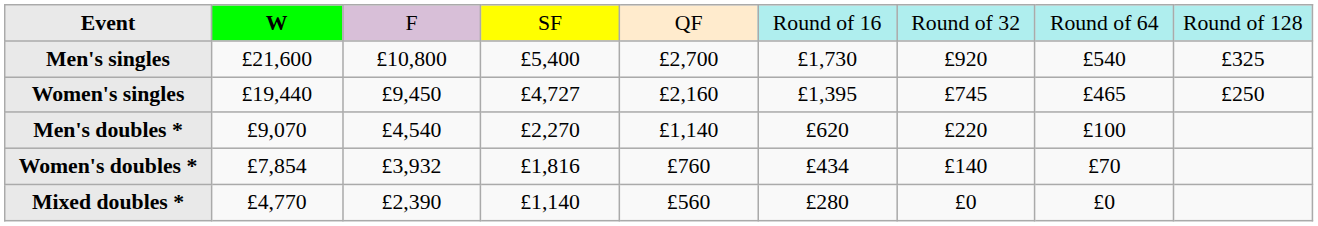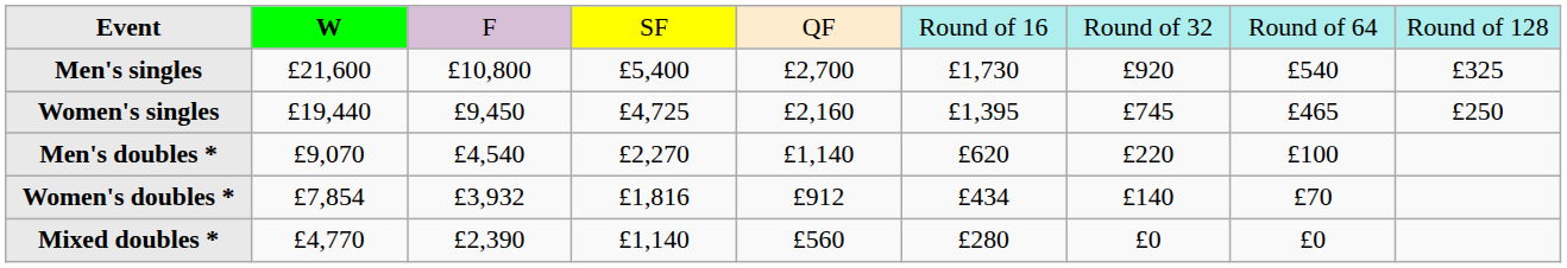 <table class=wikitable style=font-size:90%;text-align:center>
 <tr>
 <td style="width:130px; background:#e9e9e9;"><strong>Event</strong></td>
 <td style="width:80px; background:lime;"><strong>W</strong></td>
 <td style="width:85px; background:thistle;">F</td>
 <td style="width:85px; background:#ff0;">SF</td>
 <td style="width:85px; background:#ffebcd;">QF</td>
 <td style="width:85px; background:#afeeee;">Round of 16</td>
 <td style="width:85px; background:#afeeee;">Round of 32</td>
 <td style="width:85px; background:#afeeee;">Round of 64</td>
 <td style="width:85px; background:#afeeee;">Round of 128</td>
 </tr>
 <tr>
 <td style="background:#e9e9e9;"><strong>Men's singles</strong></td>
 <td>£21,600</td>
 <td>£10,800</td>
 <td>£5,400</td>
 <td>£2,700</td>
 <td>£1,730</td>
 <td>£920</td>
 <td>£540</td>
 <td>£325</td>
 </tr>
 <tr>
 <td style="background:#e9e9e9;"><strong>Women's singles</strong></td>
 <td>£19,440</td>
 <td>£9,450</td>
-<td>£4,727</td>
+<td>£4,725</td>
 <td>£2,160</td>
 <td>£1,395</td>
 <td>£745</td>
 <td>£465</td>
 <td>£250</td>
 </tr>
 <tr>
 <td style="background:#e9e9e9;"><strong>Men's doubles *</strong></td>
 <td>£9,070</td>
 <td>£4,540</td>
 <td>£2,270</td>
 <td>£1,140</td>
 <td>£620</td>
 <td>£220</td>
 <td>£100</td>
 <td></td>
 </tr>
 <tr>
 <td style="background:#e9e9e9;"><strong>Women's doubles *</strong></td>
 <td>£7,854</td>
 <td>£3,932</td>
 <td>£1,816</td>
-<td>£760</td>
+<td>£912</td>
 <td>£434</td>
 <td>£140</td>
 <td>£70</td>
 <td></td>
 </tr>
 <tr>
 <td style="background:#e9e9e9;"><strong>Mixed doubles *</strong></td>
 <td>£4,770</td>
 <td>£2,390</td>
 <td>£1,140</td>
 <td>£560</td>
 <td>£280</td>
 <td>£0</td>
 <td>£0</td>
 <td></td>
 </tr>
 </table>
